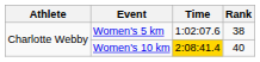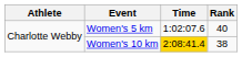 <table class="wikitable" style="font-size:90%;">
 <tr>
 <th>Athlete</th>
 <th>Event</th>
 <th>Time</th>
 <th>Rank</th>
 </tr>
 <tr align=center>
 <td align=left rowspan=2>Charlotte Webby</td>
 <td align=left><a href='#'>Women's 5 km</a></td>
 <td>1:02:07.6</td>
-<td>38</td>
+<td>40</td>
 </tr>
 <tr align=center>
 <td align=left><a href='#'>Women's 10 km</a></td>
 <td style="background: gold;">2:08:41.4</td>
-<td>40</td>
+<td>38</td>
 </tr>
 </table>
